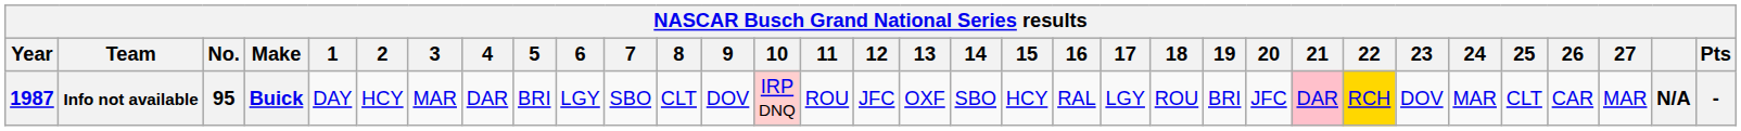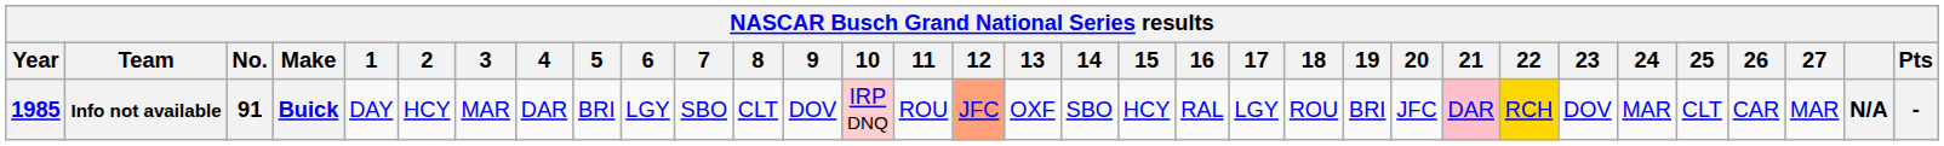 <table class="wikitable" style="text-align:center; font-size:75%">
 <tr>
 <th colspan=42><a href='#'>NASCAR Busch Grand National Series</a> results</th>
 </tr>
 <tr>
 <th>Year</th>
 <th>Team</th>
 <th>No.</th>
 <th>Make</th>
 <th>1</th>
 <th>2</th>
 <th>3</th>
 <th>4</th>
 <th>5</th>
 <th>6</th>
 <th>7</th>
 <th>8</th>
 <th>9</th>
 <th>10</th>
 <th>11</th>
 <th>12</th>
 <th>13</th>
 <th>14</th>
 <th>15</th>
 <th>16</th>
 <th>17</th>
 <th>18</th>
 <th>19</th>
 <th>20</th>
 <th>21</th>
 <th>22</th>
 <th>23</th>
 <th>24</th>
 <th>25</th>
 <th>26</th>
 <th>27</th>
 <th></th>
 <th>Pts</th>
 </tr>
 <tr>
-<th><a href='#'>1987</a></th>
+<th><a href='#'>1985</a></th>
 <th><small>Info not available</small></th>
-<th>95</th>
+<th>91</th>
 <th><a href='#'>Buick</a></th>
 <td><a href='#'>DAY</a></td>
 <td><a href='#'>HCY</a></td>
 <td><a href='#'>MAR</a></td>
 <td><a href='#'>DAR</a></td>
 <td><a href='#'>BRI</a></td>
 <td><a href='#'>LGY</a></td>
 <td><a href='#'>SBO</a></td>
 <td><a href='#'>CLT</a></td>
 <td><a href='#'>DOV</a></td>
 <td style="background:#FFCFCF;"><a href='#'>IRP</a><br><small>DNQ</small></td>
 <td><a href='#'>ROU</a></td>
-<td><a href='#'>JFC</a></td>
+<td style="background: lightsalmon;"><a href='#'>JFC</a></td>
 <td><a href='#'>OXF</a></td>
 <td><a href='#'>SBO</a></td>
 <td><a href='#'>HCY</a></td>
 <td><a href='#'>RAL</a></td>
 <td><a href='#'>LGY</a></td>
 <td><a href='#'>ROU</a></td>
 <td><a href='#'>BRI</a></td>
 <td><a href='#'>JFC</a></td>
 <td style="background: pink;"><a href='#'>DAR</a></td>
 <td style="background: gold;"><a href='#'>RCH</a></td>
 <td><a href='#'>DOV</a></td>
 <td><a href='#'>MAR</a></td>
 <td><a href='#'>CLT</a></td>
 <td><a href='#'>CAR</a></td>
 <td><a href='#'>MAR</a></td>
 <th>N/A</th>
 <th>-</th>
 </tr>
 </table>
